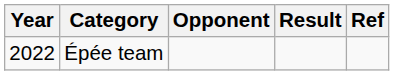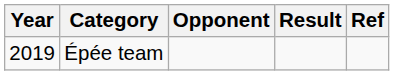 <table class="wikitable" style="text-align:center;">
 <tr>
 <th>Year</th>
 <th>Category</th>
 <th>Opponent</th>
 <th>Result</th>
 <th>Ref</th>
 </tr>
 <tr>
-<td>2022</td>
+<td>2019</td>
 <td>Épée team</td>
 <td></td>
 <td></td>
 <td></td>
 </tr>
 </table>
